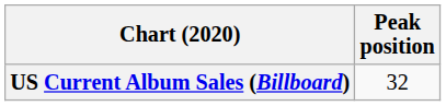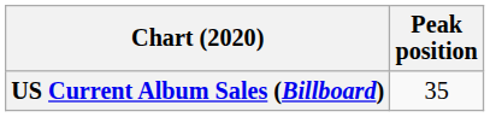 <table class="wikitable sortable plainrowheaders" style="text-align:center">
 <tr>
 <th scope="col">Chart (2020)</th>
 <th scope="col">Peak<br> position</th>
 </tr>
 <tr>
 <th scope="row">US <a href='#'>Current Album Sales</a> (<em><a href='#'>Billboard</a></em>)</th>
-<td>32</td>
+<td>35</td>
 </tr>
 </table>
